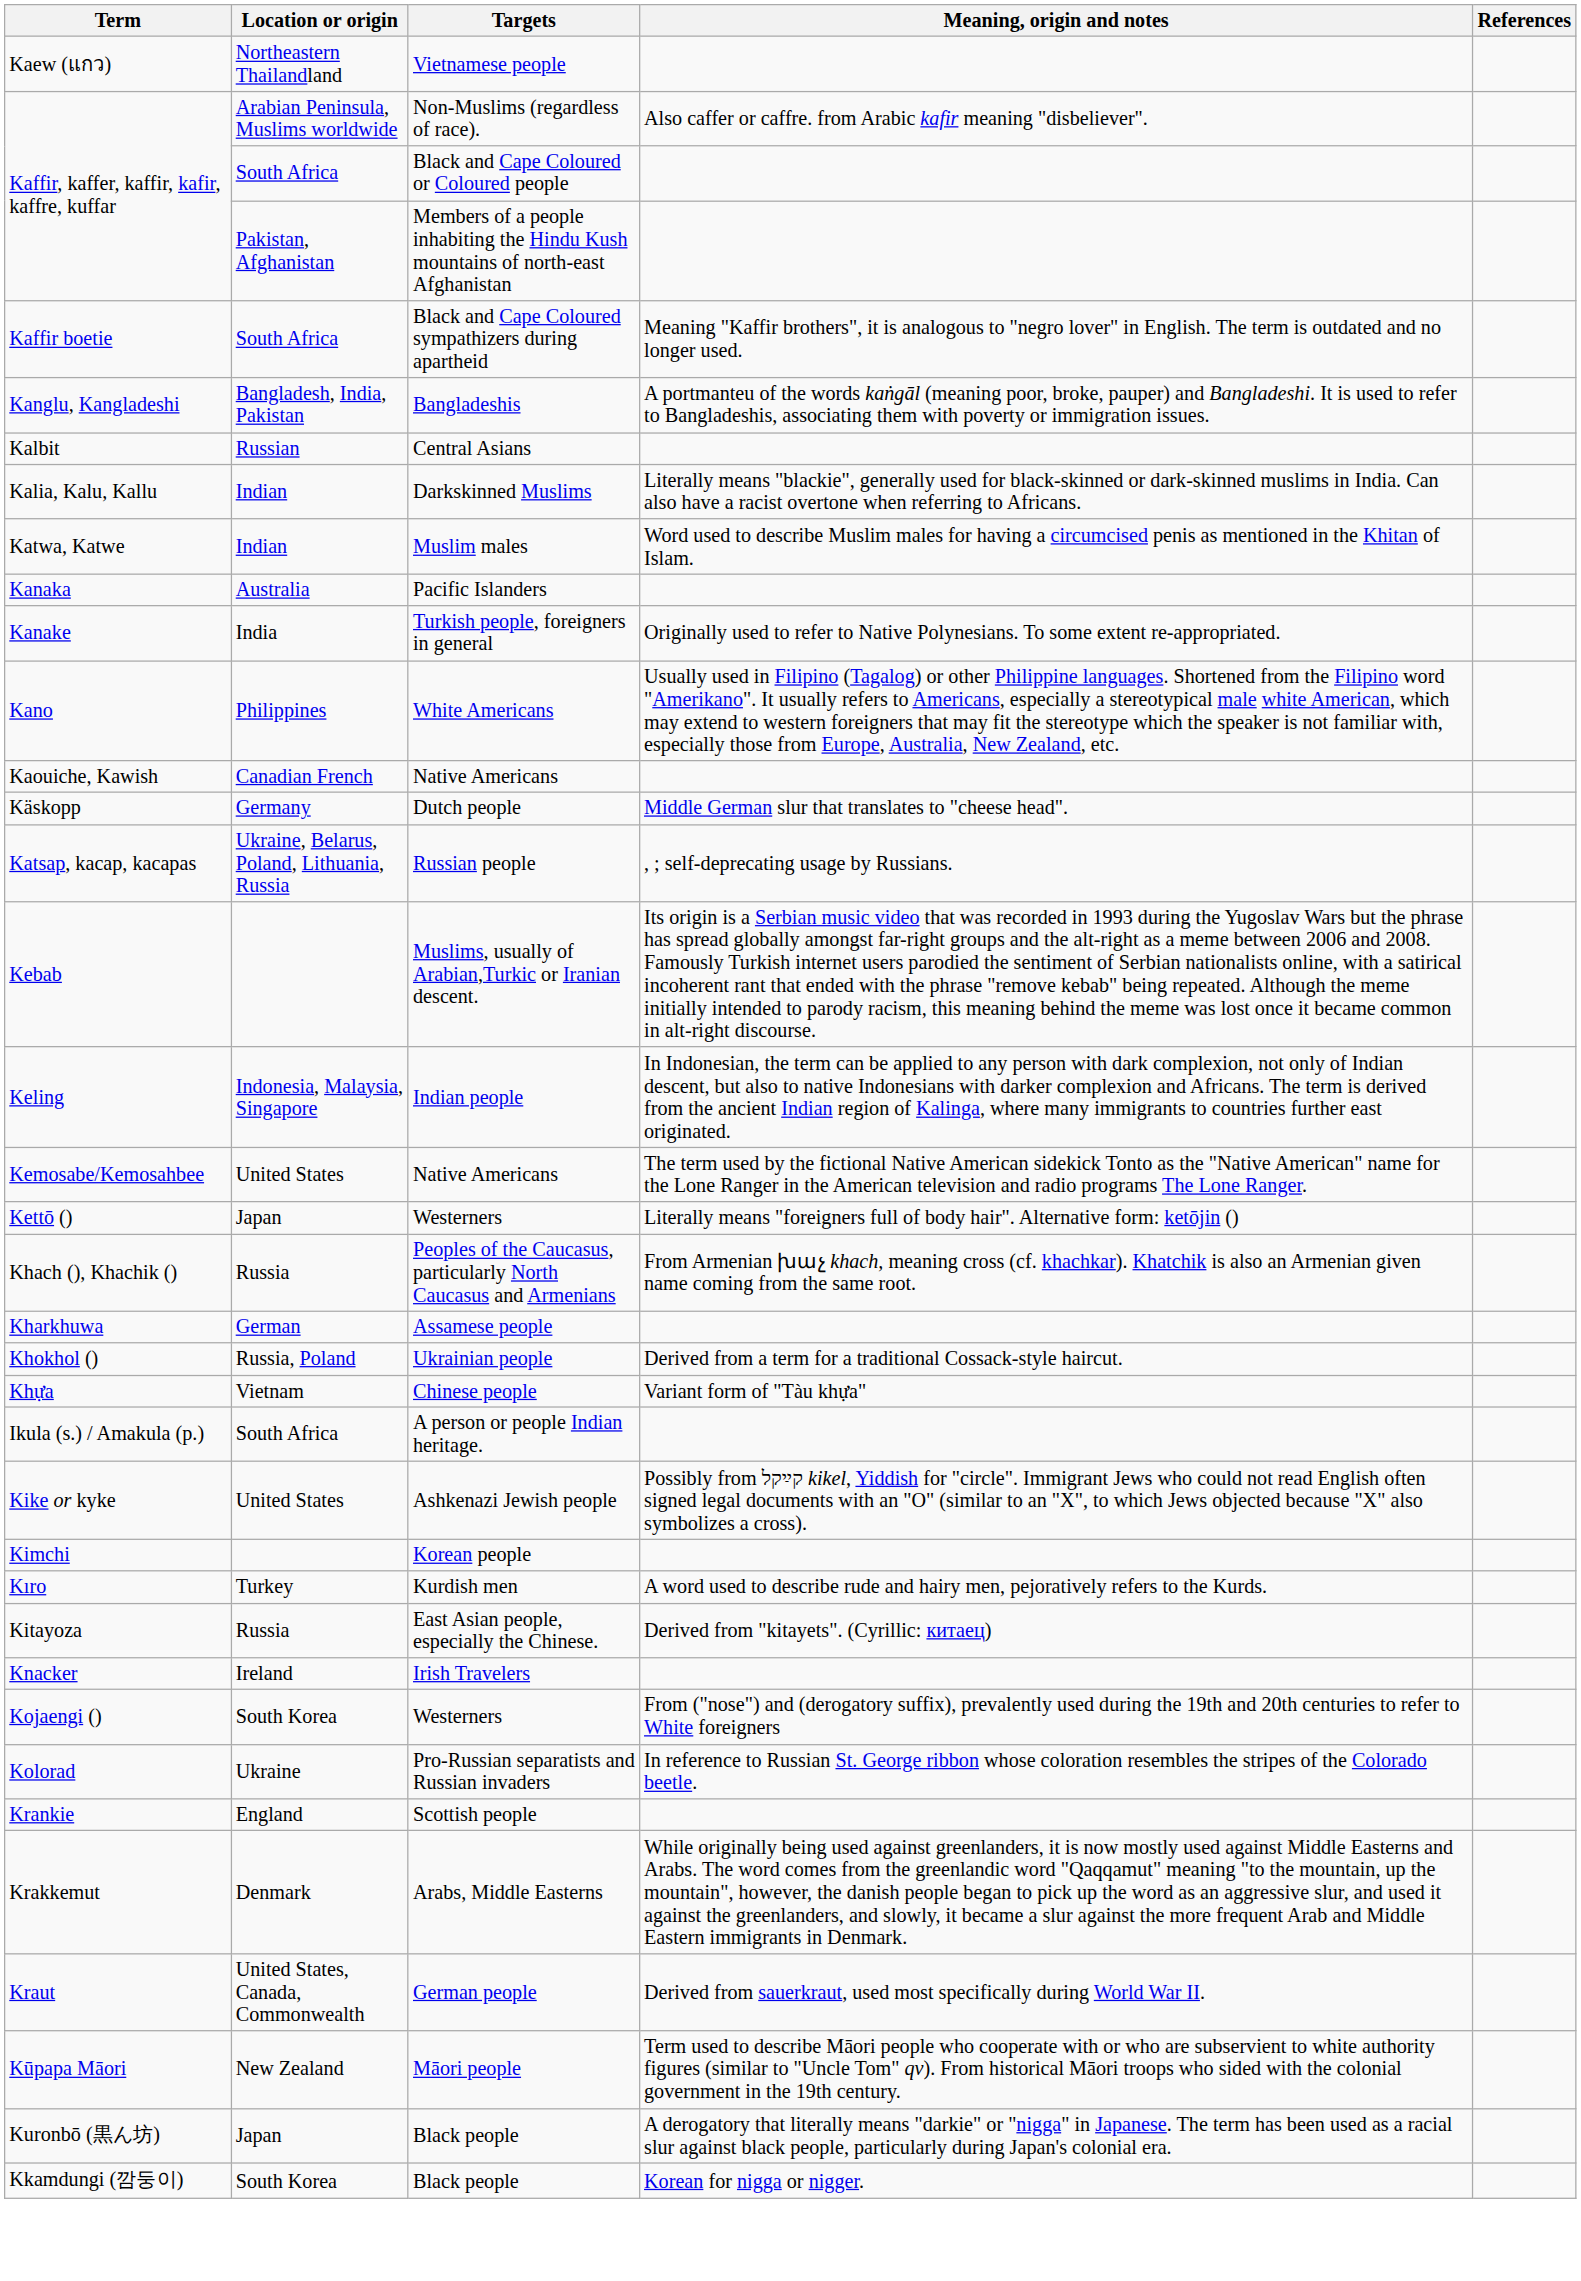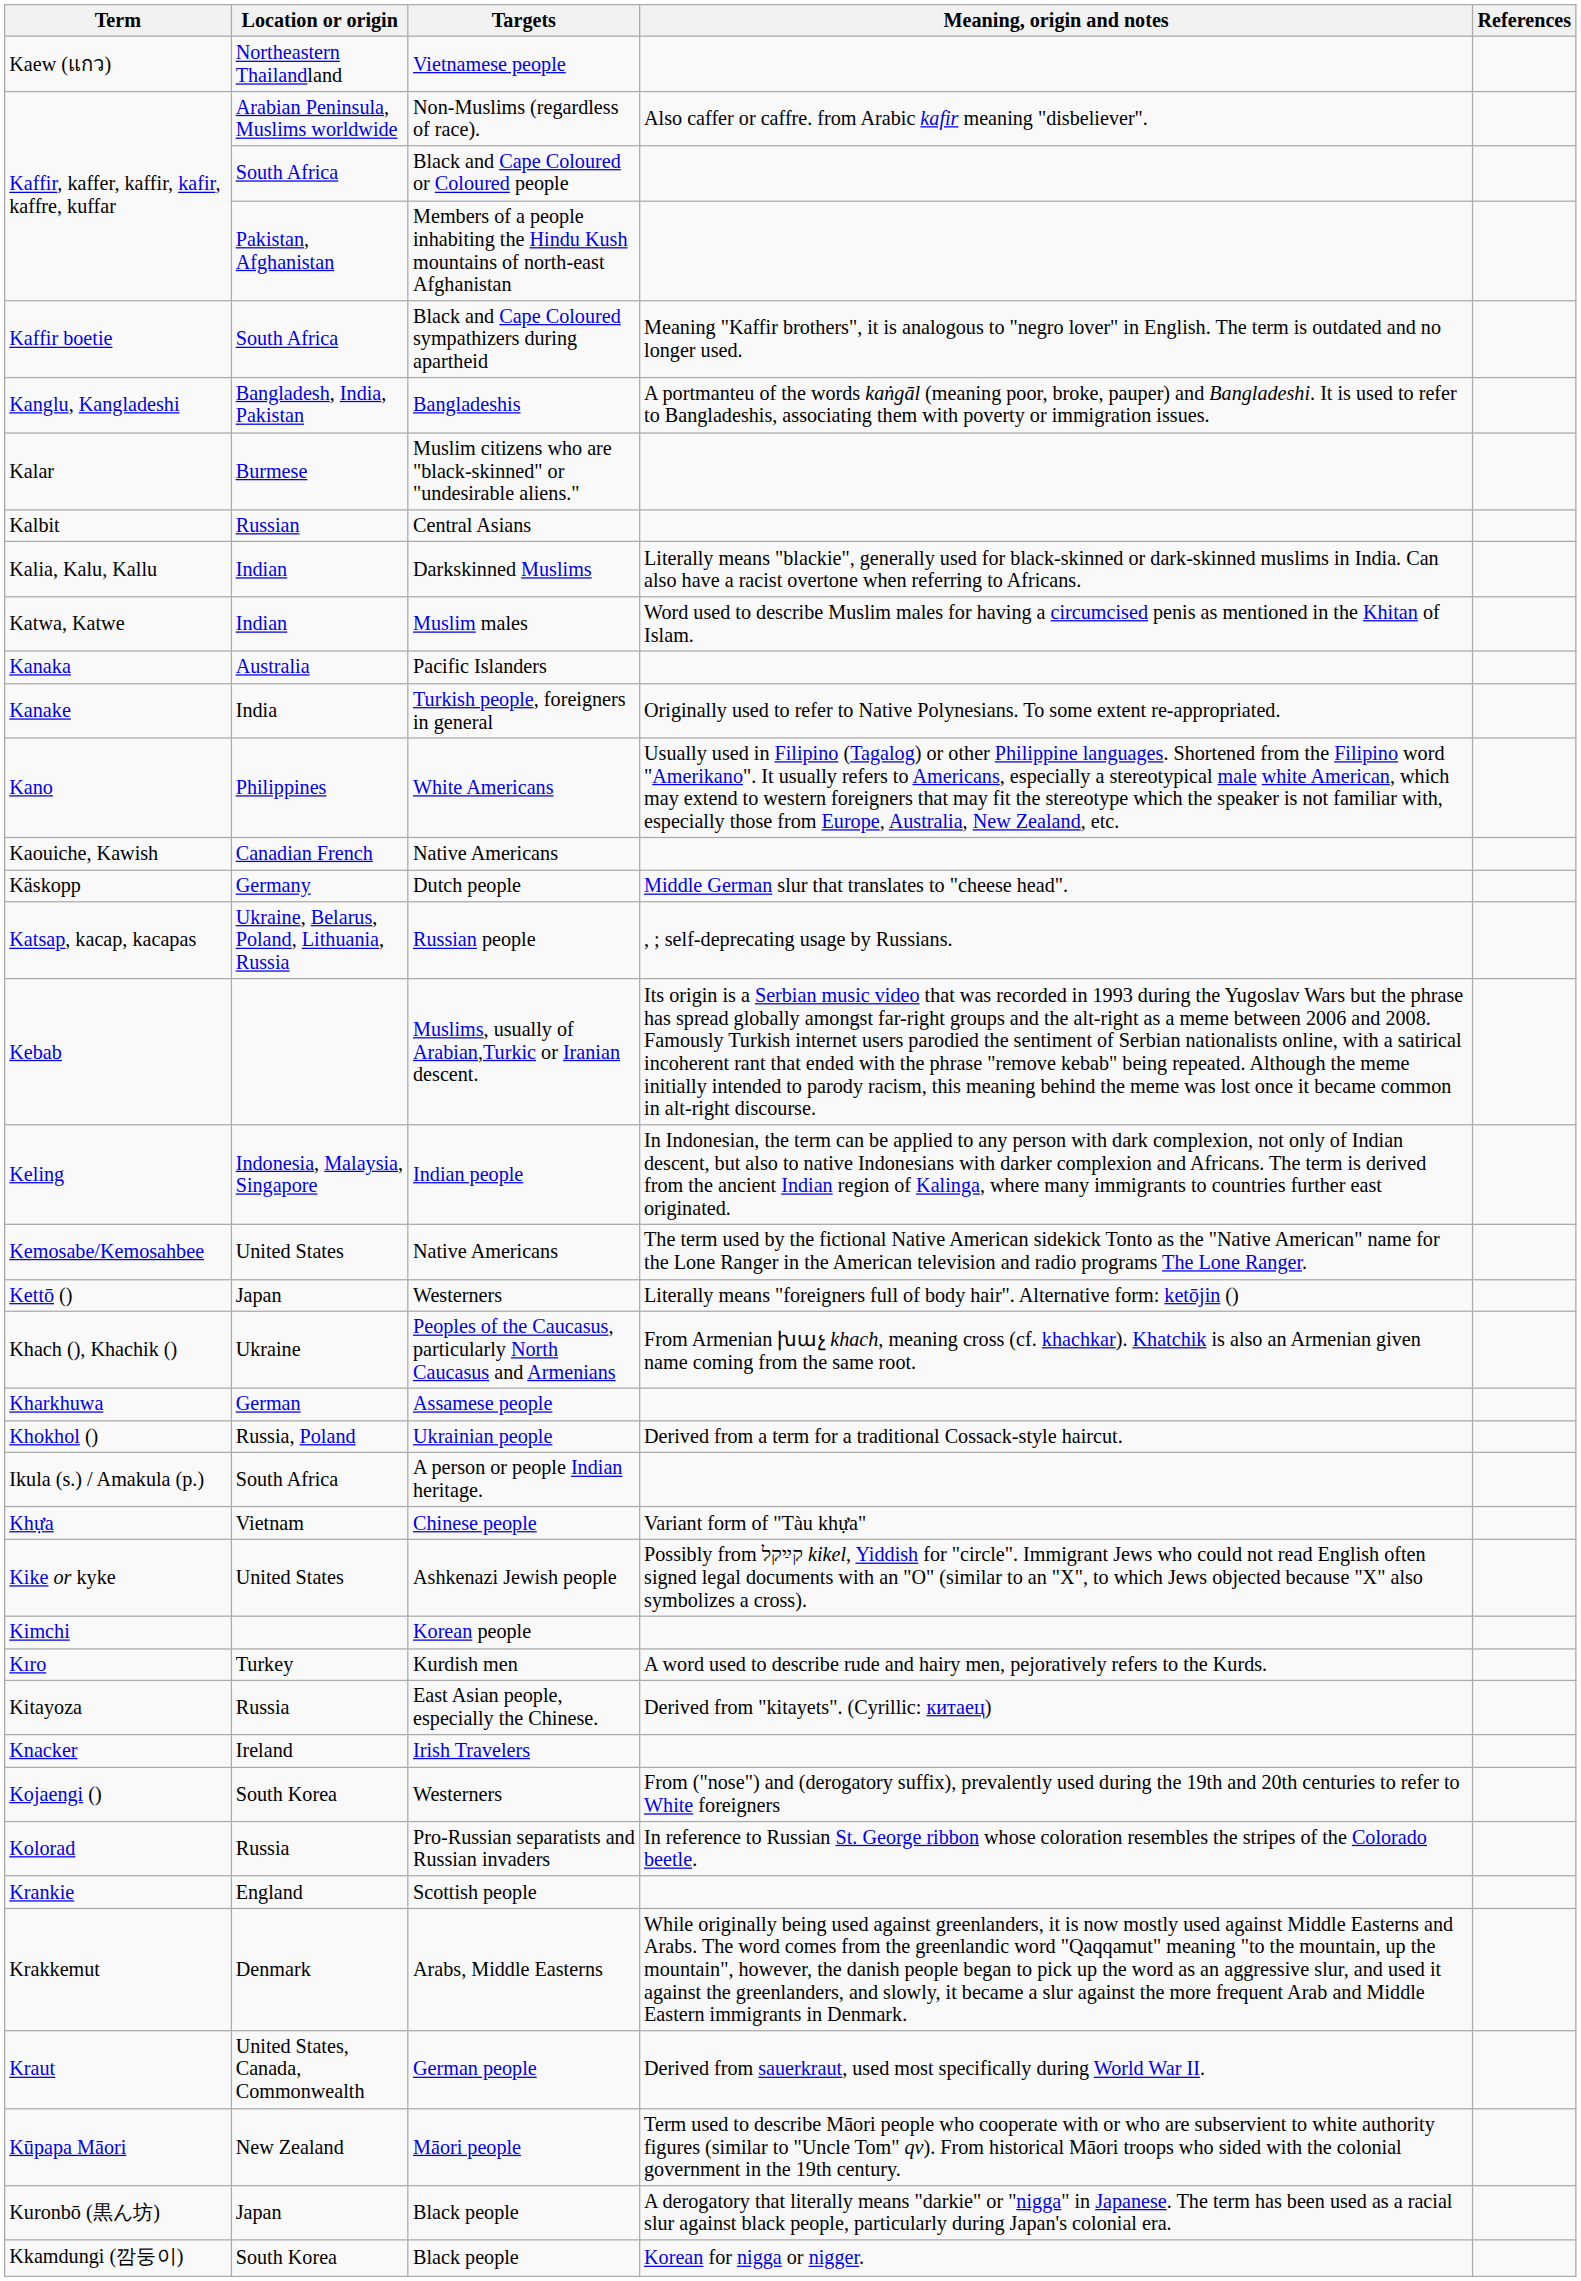 <table class="wikitable">
 <tr>
 <th>Term</th>
 <th>Location or origin</th>
 <th>Targets</th>
 <th>Meaning, origin and notes</th>
 <th>References</th>
 </tr>
 <tr>
 <td>Kaew (แกว)</td>
 <td><a href='#'>Northeastern Thailand</a>land</td>
 <td><a href='#'>Vietnamese people</a></td>
 <td></td>
 <td></td>
 </tr>
 <tr>
 <td rowspan="3"><a href='#'>Kaffir</a>, kaffer, kaffir, <a href='#'>kafir</a>, kaffre, kuffar</td>
 <td><a href='#'>Arabian Peninsula</a>, <a href='#'>Muslims worldwide</a></td>
 <td>Non-Muslims (regardless of race).</td>
 <td>Also caffer or caffre. from Arabic <em><a href='#'>kafir</a></em> meaning "disbeliever".</td>
 <td></td>
 </tr>
 <tr>
 <td><a href='#'>South Africa</a></td>
 <td>Black and <a href='#'>Cape Coloured</a> or <a href='#'>Coloured</a> people</td>
 <td></td>
 <td></td>
 </tr>
 <tr>
 <td><a href='#'>Pakistan</a>, <a href='#'>Afghanistan</a></td>
 <td>Members of a people inhabiting the <a href='#'>Hindu Kush</a> mountains of north-east Afghanistan</td>
 <td></td>
 <td></td>
 </tr>
 <tr>
 <td><a href='#'>Kaffir boetie</a></td>
 <td><a href='#'>South Africa</a></td>
 <td>Black and <a href='#'>Cape Coloured</a> sympathizers during apartheid</td>
 <td>Meaning "Kaffir brothers", it is analogous to "negro lover" in English. The term is outdated and no longer used.</td>
 <td></td>
 </tr>
 <tr>
 <td><a href='#'>Kanglu</a>, <a href='#'>Kangladeshi</a></td>
 <td><a href='#'>Bangladesh</a>, <a href='#'>India</a>, <a href='#'>Pakistan</a></td>
 <td><a href='#'>Bangladeshis</a></td>
 <td>A portmanteu of the words <em>kaṅgāl</em> (meaning poor, broke, pauper) and <em>Bangladeshi</em>. It is used to refer to Bangladeshis, associating them with poverty or immigration issues.</td>
+<td></td>
+</tr>
+<tr>
+<td>Kalar</td>
+<td><a href='#'>Burmese</a></td>
+<td>Muslim citizens who are "black-skinned" or "undesirable aliens."</td>
+<td></td>
 <td></td>
 </tr>
 <tr>
 <td>Kalbit</td>
 <td><a href='#'>Russian</a></td>
 <td>Central Asians</td>
 <td></td>
 <td></td>
 </tr>
 <tr>
 <td>Kalia, Kalu, Kallu</td>
 <td><a href='#'>Indian</a></td>
 <td>Darkskinned <a href='#'>Muslims</a></td>
 <td>Literally means "blackie", generally used for black-skinned or dark-skinned muslims in India. Can also have a racist overtone when referring to Africans.</td>
 <td></td>
 </tr>
 <tr>
 <td>Katwa, Katwe</td>
 <td><a href='#'>Indian</a></td>
 <td><a href='#'>Muslim</a> males</td>
 <td>Word used to describe Muslim males for having a <a href='#'>circumcised</a> penis as mentioned in the <a href='#'>Khitan</a> of Islam.</td>
 <td></td>
 </tr>
 <tr>
 <td><a href='#'>Kanaka</a></td>
 <td><a href='#'>Australia</a></td>
 <td>Pacific Islanders</td>
 <td></td>
 <td></td>
 </tr>
 <tr>
 <td><a href='#'>Kanake</a></td>
 <td>India</td>
 <td><a href='#'>Turkish people</a>, foreigners in general</td>
 <td>Originally used to refer to Native Polynesians. To some extent re-appropriated.</td>
 <td></td>
 </tr>
 <tr>
 <td><a href='#'>Kano</a></td>
 <td><a href='#'>Philippines</a></td>
 <td><a href='#'>White Americans</a></td>
 <td>Usually used in <a href='#'>Filipino</a> (<a href='#'>Tagalog</a>) or other <a href='#'>Philippine languages</a>. Shortened from the <a href='#'>Filipino</a> word "<a href='#'>Amerikano</a>". It usually refers to <a href='#'>Americans</a>, especially a stereotypical <a href='#'>male</a> <a href='#'>white American</a>, which may extend to western foreigners that may fit the stereotype which the speaker is not familiar with, especially those from <a href='#'>Europe</a>, <a href='#'>Australia</a>, <a href='#'>New Zealand</a>, etc.</td>
 <td></td>
 </tr>
 <tr>
 <td>Kaouiche, Kawish</td>
 <td><a href='#'>Canadian French</a></td>
 <td>Native Americans</td>
 <td></td>
 <td></td>
 </tr>
 <tr>
 <td>Käskopp</td>
 <td><a href='#'>Germany</a></td>
 <td>Dutch people</td>
 <td><a href='#'>Middle German</a> slur that translates to "cheese head".</td>
 <td></td>
 </tr>
 <tr>
 <td><a href='#'>Katsap</a>, kacap, kacapas</td>
 <td><a href='#'>Ukraine</a>, <a href='#'>Belarus</a>, <a href='#'>Poland</a>, <a href='#'>Lithuania</a>, <a href='#'>Russia</a></td>
 <td><a href='#'>Russian</a> people</td>
 <td>, ; self-deprecating usage by Russians.</td>
 <td></td>
 </tr>
 <tr>
 <td><a href='#'>Kebab</a></td>
 <td></td>
 <td><a href='#'>Muslims</a>, usually of <a href='#'>Arabian</a>,<a href='#'>Turkic</a> or <a href='#'>Iranian</a> descent.</td>
 <td>Its origin is a <a href='#'>Serbian music video</a> that was recorded in 1993 during the Yugoslav Wars but the phrase has spread globally amongst far-right groups and the alt-right as a meme between 2006 and 2008. Famously Turkish internet users parodied the sentiment of Serbian nationalists online, with a satirical incoherent rant that ended with the phrase "remove kebab" being repeated. Although the meme initially intended to parody racism, this meaning behind the meme was lost once it became common in alt-right discourse.</td>
 <td></td>
 </tr>
 <tr>
 <td><a href='#'>Keling</a></td>
 <td><a href='#'>Indonesia</a>, <a href='#'>Malaysia</a>, <a href='#'>Singapore</a></td>
 <td><a href='#'>Indian people</a></td>
 <td>In Indonesian, the term can be applied to any person with dark complexion, not only of Indian descent, but also to native Indonesians with darker complexion and Africans. The term is derived from the ancient <a href='#'>Indian</a> region of <a href='#'>Kalinga</a>, where many immigrants to countries further east originated.</td>
 <td></td>
 </tr>
 <tr>
 <td><a href='#'>Kemosabe/Kemosahbee</a></td>
 <td>United States</td>
 <td>Native Americans</td>
 <td>The term used by the fictional Native American sidekick Tonto as the "Native American" name for the Lone Ranger in the American television and radio programs <a href='#'>The Lone Ranger</a>.</td>
 <td></td>
 </tr>
 <tr>
 <td><a href='#'>Kettō</a> ()</td>
 <td>Japan</td>
 <td>Westerners</td>
 <td>Literally means "foreigners full of body hair". Alternative form: <a href='#'>ketōjin</a> ()</td>
 <td></td>
 </tr>
 <tr>
 <td>Khach (), Khachik ()</td>
-<td>Russia</td>
+<td>Ukraine</td>
 <td><a href='#'>Peoples of the Caucasus</a>, particularly <a href='#'>North Caucasus</a> and <a href='#'>Armenians</a></td>
 <td>From Armenian խաչ <em>khach,</em> meaning cross (cf. <a href='#'>khachkar</a>). <a href='#'>Khatchik</a> is also an Armenian given name coming from the same root.</td>
 <td></td>
 </tr>
 <tr>
 <td><a href='#'>Kharkhuwa</a></td>
 <td><a href='#'>German</a></td>
 <td><a href='#'>Assamese people</a></td>
 <td></td>
 <td></td>
 </tr>
 <tr>
 <td><a href='#'>Khokhol</a> ()</td>
 <td>Russia, <a href='#'>Poland</a></td>
 <td><a href='#'>Ukrainian people</a></td>
 <td>Derived from a term for a traditional Cossack-style haircut.</td>
 <td></td>
 </tr>
 <tr>
+<td>Ikula (s.) / Amakula (p.)</td>
+<td>South Africa</td>
+<td>A person or people <a href='#'>Indian</a> heritage.</td>
+<td></td>
+<td></td>
+</tr>
+<tr>
 <td><a href='#'>Khựa</a></td>
 <td>Vietnam</td>
 <td><a href='#'>Chinese people</a></td>
 <td>Variant form of "Tàu khựa"</td>
-<td></td>
-</tr>
-<tr>
-<td>Ikula (s.) / Amakula (p.)</td>
-<td>South Africa</td>
-<td>A person or people <a href='#'>Indian</a> heritage.</td>
-<td></td>
 <td></td>
 </tr>
 <tr>
 <td><a href='#'>Kike</a> <em>or</em> kyke</td>
 <td>United States</td>
 <td>Ashkenazi Jewish people</td>
 <td>Possibly from קײַקל <em>kikel</em>, <a href='#'>Yiddish</a> for "circle". Immigrant Jews who could not read English often signed legal documents with an "O" (similar to an "X", to which Jews objected because "X" also symbolizes a cross).</td>
 <td></td>
 </tr>
 <tr>
 <td><a href='#'>Kimchi</a></td>
 <td></td>
 <td><a href='#'>Korean</a> people</td>
 <td></td>
 <td></td>
 </tr>
 <tr>
 <td><a href='#'>Kıro</a></td>
 <td>Turkey</td>
 <td>Kurdish men</td>
 <td>A word used to describe rude and hairy men, pejoratively refers to the Kurds.</td>
 <td></td>
 </tr>
 <tr>
 <td>Kitayoza </td>
 <td>Russia</td>
 <td>East Asian people, especially the Chinese.</td>
 <td>Derived from "kitayets". (Cyrillic: <a href='#'>китаец</a>)</td>
 <td></td>
 </tr>
 <tr>
 <td><a href='#'>Knacker</a></td>
 <td>Ireland</td>
 <td><a href='#'>Irish Travelers</a></td>
 <td></td>
 <td></td>
 </tr>
 <tr>
 <td><a href='#'>Kojaengi</a> ()</td>
 <td>South Korea</td>
 <td>Westerners</td>
 <td>From  ("nose") and  (derogatory suffix), prevalently used during the 19th and 20th centuries to refer to <a href='#'>White</a> foreigners</td>
 <td></td>
 </tr>
 <tr>
 <td><a href='#'>Kolorad</a></td>
-<td>Ukraine</td>
+<td>Russia</td>
 <td>Pro-Russian separatists and Russian invaders</td>
 <td>In reference to Russian <a href='#'>St. George ribbon</a> whose coloration resembles the stripes of the <a href='#'>Colorado beetle</a>.</td>
 <td></td>
 </tr>
 <tr>
 <td><a href='#'>Krankie</a></td>
 <td>England</td>
 <td>Scottish people</td>
 <td></td>
 <td></td>
 </tr>
 <tr>
 <td>Krakkemut</td>
 <td>Denmark</td>
 <td>Arabs, Middle Easterns</td>
 <td>While originally being used against greenlanders, it is now mostly used against Middle Easterns and Arabs. The word comes from the greenlandic word "Qaqqamut" meaning "to the mountain, up the mountain", however, the danish people began to pick up the word as an aggressive slur, and used it against the greenlanders, and slowly, it became a slur against the more frequent Arab and Middle Eastern immigrants in Denmark.</td>
 <td></td>
 </tr>
 <tr>
 <td><a href='#'>Kraut</a></td>
 <td>United States, Canada,  Commonwealth</td>
 <td><a href='#'>German people</a></td>
 <td>Derived from <a href='#'>sauerkraut</a>, used most specifically during <a href='#'>World War II</a>.</td>
 <td></td>
 </tr>
 <tr>
 <td><a href='#'>Kūpapa Māori</a></td>
 <td>New Zealand</td>
 <td><a href='#'>Māori people</a></td>
 <td>Term used to describe Māori people who cooperate with or who are subservient to white authority figures (similar to "Uncle Tom" <em>qv</em>). From historical Māori troops who sided with the colonial government in the 19th century.</td>
 <td></td>
 </tr>
 <tr>
 <td>Kuronbō (黒ん坊)</td>
 <td>Japan</td>
 <td>Black people</td>
 <td>A derogatory that literally means "darkie" or "<a href='#'>nigga</a>" in <a href='#'>Japanese</a>. The term has been used as a racial slur against black people, particularly during Japan's colonial era.</td>
 <td></td>
 </tr>
 <tr>
 <td>Kkamdungi (깜둥이)</td>
 <td>South Korea</td>
 <td>Black people</td>
 <td><a href='#'>Korean</a> for <a href='#'>nigga</a> or <a href='#'>nigger</a>.</td>
 <td></td>
 </tr>
 </table>
